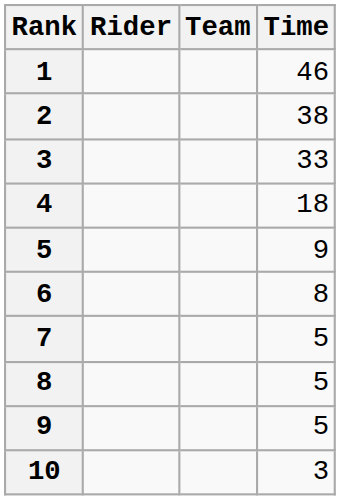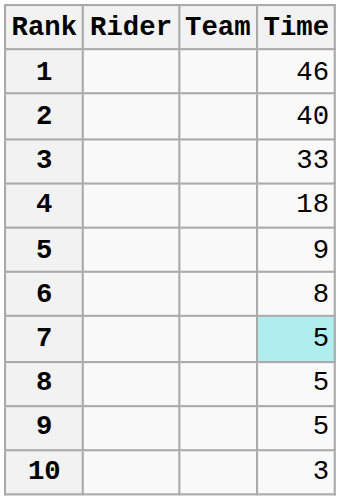 <table class="wikitable" margin-bottom:0;">
 <tr>
 <th scope="col">Rank</th>
 <th scope="col">Rider</th>
 <th scope="col">Team</th>
 <th scope="col">Time</th>
 </tr>
 <tr>
 <th scope="row">1</th>
 <td> </td>
 <td></td>
 <td align="right">46</td>
 </tr>
 <tr>
 <th scope="row">2</th>
 <td></td>
 <td></td>
-<td align="right">38</td>
+<td align="right">40</td>
 </tr>
 <tr>
 <th scope="row">3</th>
 <td></td>
 <td></td>
 <td align="right">33</td>
 </tr>
 <tr>
 <th scope="row">4</th>
 <td> </td>
 <td></td>
 <td align="right">18</td>
 </tr>
 <tr>
 <th scope="row">5</th>
 <td> </td>
 <td></td>
 <td align="right">9</td>
 </tr>
 <tr>
 <th scope="row">6</th>
 <td></td>
 <td></td>
 <td align="right">8</td>
 </tr>
 <tr>
 <th scope="row">7</th>
 <td></td>
 <td></td>
-<td align="right">5</td>
+<td align="right" style="background: paleturquoise;">5</td>
 </tr>
 <tr>
 <th scope="row">8</th>
 <td></td>
 <td></td>
 <td align="right">5</td>
 </tr>
 <tr>
 <th scope="row">9</th>
 <td></td>
 <td></td>
 <td align="right">5</td>
 </tr>
 <tr>
 <th scope="row">10</th>
 <td></td>
 <td></td>
 <td align="right">3</td>
 </tr>
 </table>
